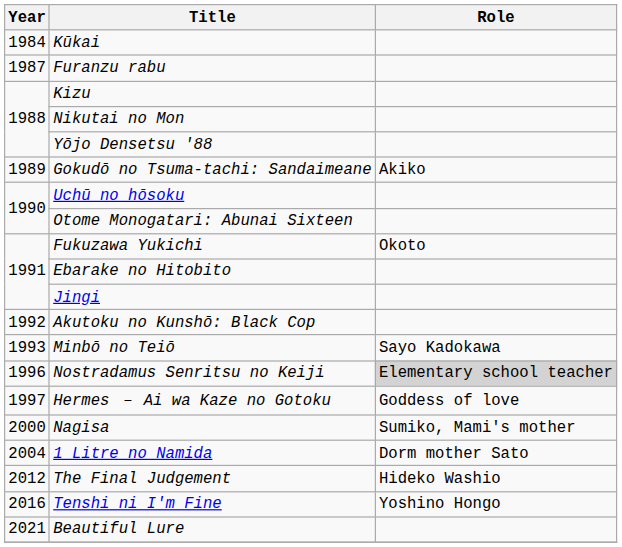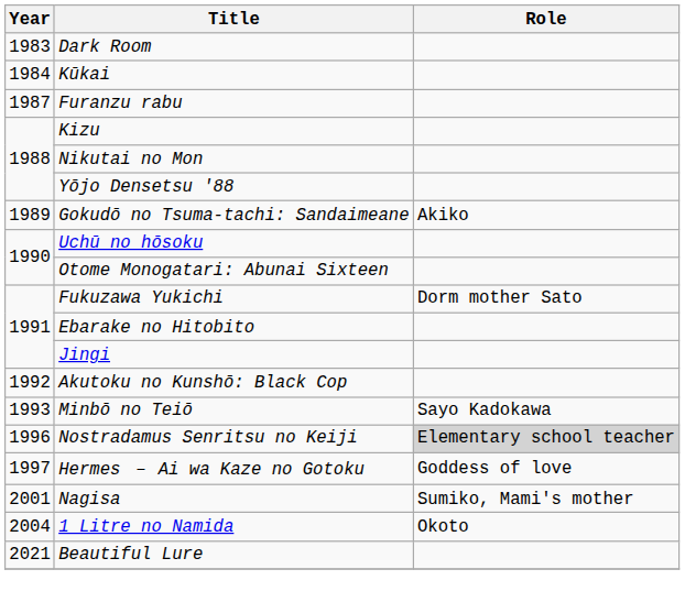 <table class="wikitable">
 <tr>
 <th>Year</th>
 <th>Title</th>
 <th>Role</th>
+</tr>
+<tr>
+<td>1983</td>
+<td><em>Dark Room</em></td>
+<td></td>
 </tr>
 <tr>
 <td>1984</td>
 <td><em>Kūkai</em></td>
 <td></td>
 </tr>
 <tr>
 <td>1987</td>
 <td><em>Furanzu rabu</em></td>
 <td></td>
 </tr>
 <tr>
 <td rowspan="3">1988</td>
 <td><em>Kizu</em></td>
 <td></td>
 </tr>
 <tr>
 <td><em>Nikutai no Mon</em></td>
 <td></td>
 </tr>
 <tr>
 <td><em>Yōjo Densetsu '88</em></td>
 <td></td>
 </tr>
 <tr>
 <td>1989</td>
 <td><em>Gokudō no Tsuma-tachi: Sandaimeane</em></td>
 <td>Akiko</td>
 </tr>
 <tr>
 <td rowspan="2">1990</td>
 <td><em><a href='#'>Uchū no hōsoku</a></em></td>
 <td></td>
 </tr>
 <tr>
 <td><em>Otome Monogatari: Abunai Sixteen</em></td>
 <td></td>
 </tr>
 <tr>
 <td rowspan="3">1991</td>
 <td><em>Fukuzawa Yukichi</em></td>
-<td>Okoto</td>
+<td>Dorm mother Sato</td>
 </tr>
 <tr>
 <td><em>Ebarake no Hitobito</em></td>
 <td></td>
 </tr>
 <tr>
 <td><em><a href='#'>Jingi</a></em></td>
 <td></td>
 </tr>
 <tr>
 <td>1992</td>
 <td><em>Akutoku no Kunshō: Black Cop</em></td>
 <td></td>
 </tr>
 <tr>
 <td>1993</td>
 <td><em>Minbō no Teiō</em></td>
 <td>Sayo Kadokawa</td>
 </tr>
 <tr>
 <td>1996</td>
 <td><em>Nostradamus Senritsu no Keiji</em></td>
 <td style="background: lightgrey;">Elementary school teacher</td>
 </tr>
 <tr>
 <td>1997</td>
 <td><em>Hermes － Ai wa Kaze no Gotoku</em></td>
 <td>Goddess of love</td>
 </tr>
 <tr>
-<td>2000</td>
+<td>2001</td>
 <td><em>Nagisa</em></td>
 <td>Sumiko, Mami's mother</td>
 </tr>
 <tr>
 <td>2004</td>
 <td><em><a href='#'>1 Litre no Namida</a></em></td>
-<td>Dorm mother Sato</td>
-</tr>
-<tr>
-<td>2012</td>
-<td><em>The Final Judgement</em></td>
-<td>Hideko Washio</td>
-</tr>
-<tr>
-<td>2016</td>
-<td><em><a href='#'>Tenshi ni I'm Fine</a></em></td>
-<td>Yoshino Hongo</td>
+<td>Okoto</td>
 </tr>
 <tr>
 <td>2021</td>
 <td><em>Beautiful Lure</em></td>
 <td></td>
 </tr>
 <tr>
 </tr>
 </table>
